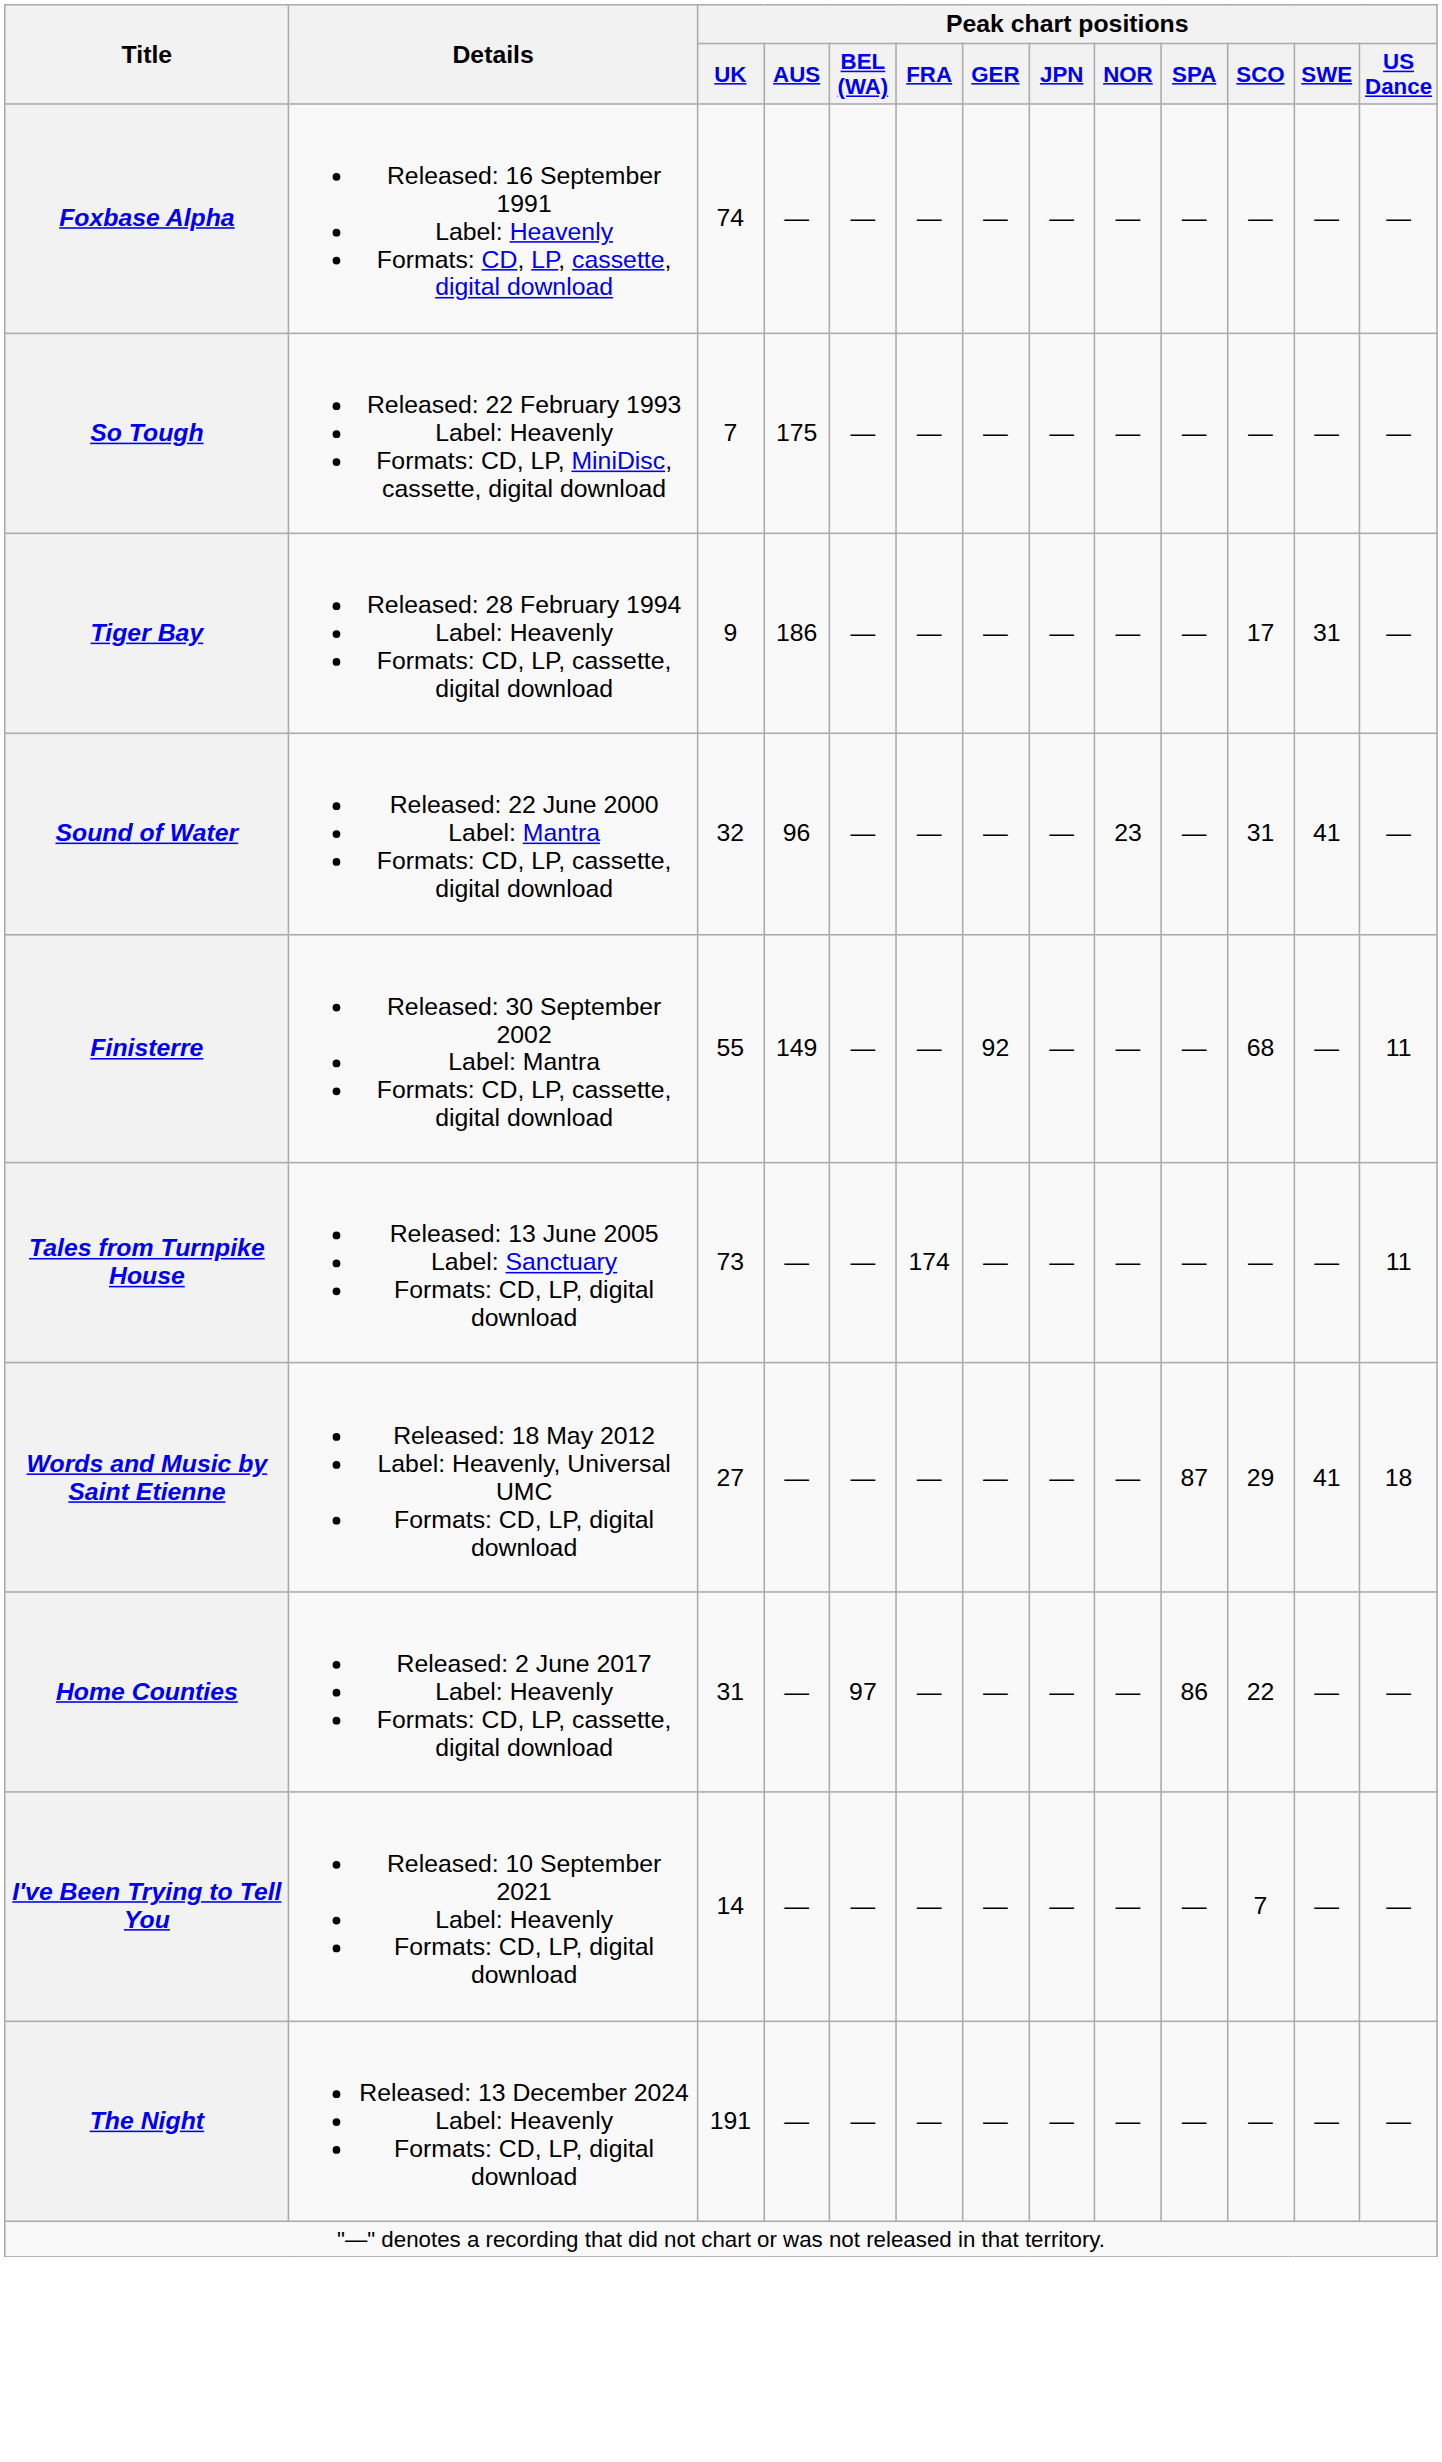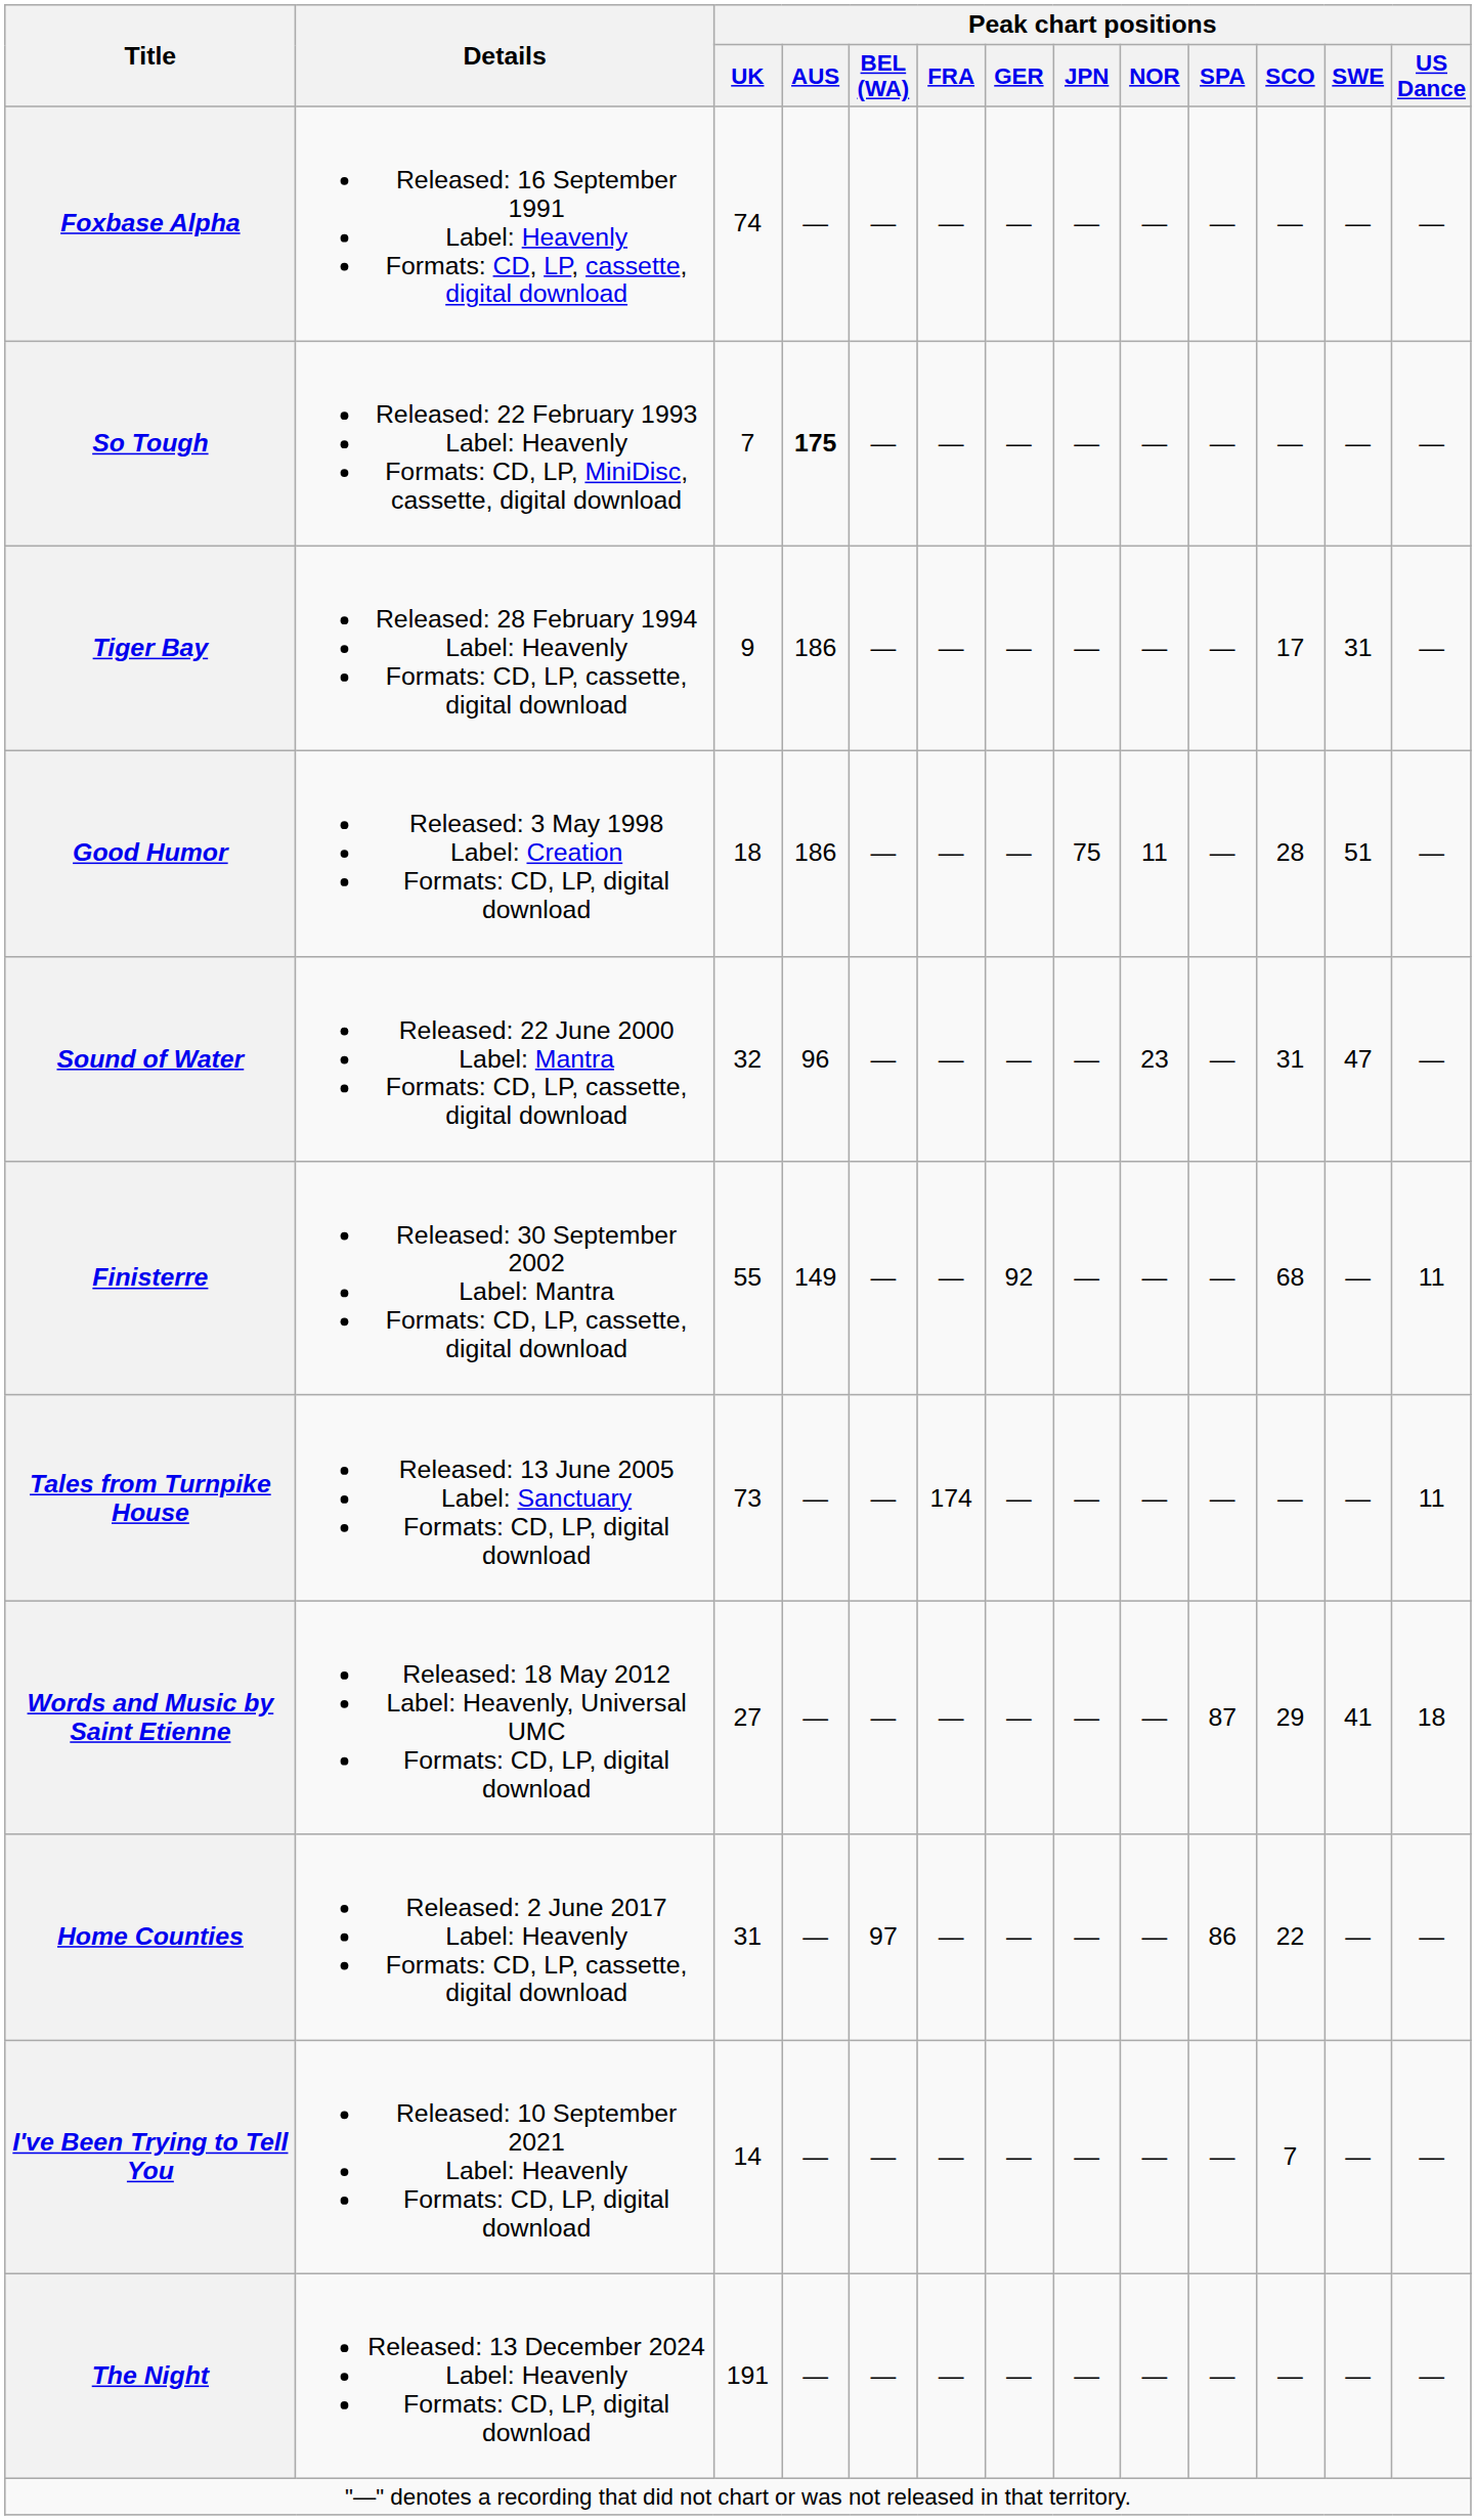 <table class="wikitable plainrowheaders" style="text-align:center">
 <tr>
 <th scope="col" rowspan="2" style="width:11em;">Title</th>
 <th scope="col" rowspan="2" style="width:16em;">Details</th>
 <th scope="col" colspan="11">Peak chart positions</th>
 </tr>
 <tr>
 <th scope="col" style="width:2.5em;font-size:90%;"><a href='#'>UK</a><br></th>
 <th scope="col" style="width:2.5em;font-size:90%;"><a href='#'>AUS</a><br></th>
 <th scope="col" style="width:2.5em;font-size:90%;"><a href='#'>BEL<br>(WA)</a><br></th>
 <th scope="col" style="width:2.5em;font-size:90%;"><a href='#'>FRA</a><br></th>
 <th scope="col" style="width:2.5em;font-size:90%;"><a href='#'>GER</a><br></th>
 <th scope="col" style="width:2.5em;font-size:90%;"><a href='#'>JPN</a><br></th>
 <th scope="col" style="width:2.5em;font-size:90%;"><a href='#'>NOR</a><br></th>
 <th scope="col" style="width:2.5em;font-size:90%;"><a href='#'>SPA</a><br></th>
 <th scope="col" style="width:2.5em;font-size:90%;"><a href='#'>SCO</a><br></th>
 <th scope="col" style="width:2.5em;font-size:90%;"><a href='#'>SWE</a><br></th>
 <th scope="col" style="width:2.5em;font-size:90%;"><a href='#'>US<br>Dance</a><br></th>
 </tr>
 <tr>
 <th scope="row"><em><a href='#'>Foxbase Alpha</a></em></th>
 <td><br><ul><li>Released: 16 September 1991</li><li>Label: <a href='#'>Heavenly</a></li><li>Formats: <a href='#'>CD</a>, <a href='#'>LP</a>, <a href='#'>cassette</a>, <a href='#'>digital download</a></li></ul></td>
 <td>74</td>
 <td>—</td>
 <td>—</td>
 <td>—</td>
 <td>—</td>
 <td>—</td>
 <td>—</td>
 <td>—</td>
 <td>—</td>
 <td>—</td>
 <td>—</td>
 </tr>
 <tr>
 <th scope="row"><em><a href='#'>So Tough</a></em></th>
 <td><br><ul><li>Released: 22 February 1993</li><li>Label: Heavenly</li><li>Formats: CD, LP, <a href='#'>MiniDisc</a>, cassette, digital download</li></ul></td>
 <td>7</td>
-<td>175</td>
+<td><strong>175</strong></td>
 <td>—</td>
 <td>—</td>
 <td>—</td>
 <td>—</td>
 <td>—</td>
 <td>—</td>
 <td>—</td>
 <td>—</td>
 <td>—</td>
 </tr>
 <tr>
 <th scope="row"><em><a href='#'>Tiger Bay</a></em></th>
 <td><br><ul><li>Released: 28 February 1994</li><li>Label: Heavenly</li><li>Formats: CD, LP, cassette, digital download</li></ul></td>
 <td>9</td>
 <td>186</td>
 <td>—</td>
 <td>—</td>
 <td>—</td>
 <td>—</td>
 <td>—</td>
 <td>—</td>
 <td>17</td>
 <td>31</td>
 <td>—</td>
 </tr>
 <tr>
+<th scope="row"><em><a href='#'>Good Humor</a></em></th>
+<td><br><ul><li>Released: 3 May 1998</li><li>Label: <a href='#'>Creation</a></li><li>Formats: CD, LP, digital download</li></ul></td>
+<td>18</td>
+<td>186</td>
+<td>—</td>
+<td>—</td>
+<td>—</td>
+<td>75</td>
+<td>11</td>
+<td>—</td>
+<td>28</td>
+<td>51</td>
+<td>—</td>
+</tr>
+<tr>
 <th scope="row"><em><a href='#'>Sound of Water</a></em></th>
 <td><br><ul><li>Released: 22 June 2000</li><li>Label: <a href='#'>Mantra</a></li><li>Formats: CD, LP, cassette, digital download</li></ul></td>
 <td>32</td>
 <td>96</td>
 <td>—</td>
 <td>—</td>
 <td>—</td>
 <td>—</td>
 <td>23</td>
 <td>—</td>
 <td>31</td>
-<td>41</td>
+<td>47</td>
 <td>—</td>
 </tr>
 <tr>
 <th scope="row"><em><a href='#'>Finisterre</a></em></th>
 <td><br><ul><li>Released: 30 September 2002</li><li>Label: Mantra</li><li>Formats: CD, LP, cassette, digital download</li></ul></td>
 <td>55</td>
 <td>149</td>
 <td>—</td>
 <td>—</td>
 <td>92</td>
 <td>—</td>
 <td>—</td>
 <td>—</td>
 <td>68</td>
 <td>—</td>
 <td>11</td>
 </tr>
 <tr>
 <th scope="row"><em><a href='#'>Tales from Turnpike House</a></em></th>
 <td><br><ul><li>Released: 13 June 2005</li><li>Label: <a href='#'>Sanctuary</a></li><li>Formats: CD, LP, digital download</li></ul></td>
 <td>73</td>
 <td>—</td>
 <td>—</td>
 <td>174</td>
 <td>—</td>
 <td>—</td>
 <td>—</td>
 <td>—</td>
 <td>—</td>
 <td>—</td>
 <td>11</td>
 </tr>
 <tr>
 <th scope="row"><em><a href='#'>Words and Music by Saint Etienne</a></em></th>
 <td><br><ul><li>Released: 18 May 2012</li><li>Label: Heavenly, Universal UMC</li><li>Formats: CD, LP, digital download</li></ul></td>
 <td>27</td>
 <td>—</td>
 <td>—</td>
 <td>—</td>
 <td>—</td>
 <td>—</td>
 <td>—</td>
 <td>87</td>
 <td>29</td>
 <td>41</td>
 <td>18</td>
 </tr>
 <tr>
 <th scope="row"><em><a href='#'>Home Counties</a></em></th>
 <td><br><ul><li>Released: 2 June 2017</li><li>Label: Heavenly</li><li>Formats: CD, LP, cassette, digital download</li></ul></td>
 <td>31</td>
 <td>—</td>
 <td>97</td>
 <td>—</td>
 <td>—</td>
 <td>—</td>
 <td>—</td>
 <td>86</td>
 <td>22</td>
 <td>—</td>
 <td>—</td>
 </tr>
 <tr>
 <th scope="row"><em><a href='#'>I've Been Trying to Tell You</a></em></th>
 <td><br><ul><li>Released: 10 September 2021</li><li>Label: Heavenly</li><li>Formats: CD, LP, digital download</li></ul></td>
 <td>14</td>
 <td>—</td>
 <td>—</td>
 <td>—</td>
 <td>—</td>
 <td>—</td>
 <td>—</td>
 <td>—</td>
 <td>7</td>
 <td>—</td>
 <td>—</td>
 </tr>
 <tr>
 <th scope="row"><em><a href='#'>The Night</a></em></th>
 <td><br><ul><li>Released: 13 December 2024</li><li>Label: Heavenly</li><li>Formats: CD, LP, digital download</li></ul></td>
 <td>191</td>
 <td>—</td>
 <td>—</td>
 <td>—</td>
 <td>—</td>
 <td>—</td>
 <td>—</td>
 <td>—</td>
 <td>—</td>
 <td>—</td>
 <td>—</td>
 </tr>
 <tr>
 <td colspan="13" style="font-size:90%">"—" denotes a recording that did not chart or was not released in that territory.</td>
 </tr>
 </table>
